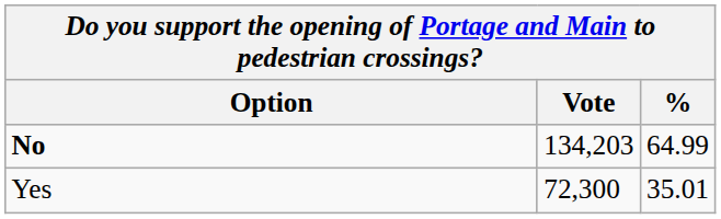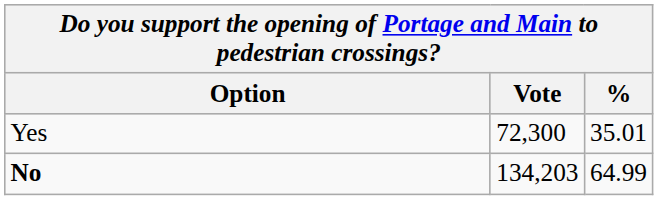 <table class="wikitable">
 <tr>
 <th colspan="3"><em>Do you support the opening of <a href='#'>Portage and Main</a> to pedestrian crossings?</em></th>
 </tr>
 <tr>
 <th style="width: 300px">Option</th>
 <th width="50px">Vote</th>
 <th width="30px">%</th>
 </tr>
 <tr>
+<td>Yes</td>
+<td>72,300</td>
+<td>35.01</td>
+</tr>
+<tr>
 <td><strong>No</strong></td>
 <td>134,203</td>
 <td>64.99</td>
 </tr>
-<tr>
-<td>Yes</td>
-<td>72,300</td>
-<td>35.01</td>
-</tr>
 </table>
